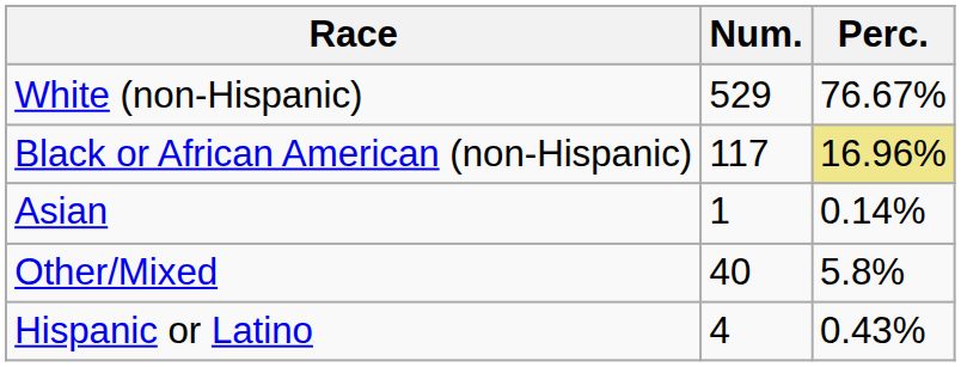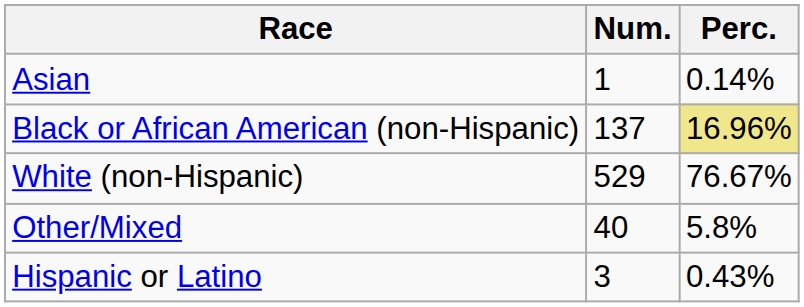 <table class="wikitable">
 <tr>
 <th>Race</th>
 <th>Num.</th>
 <th>Perc.</th>
 </tr>
 <tr>
+<td><a href='#'>Asian</a></td>
+<td>1</td>
+<td>0.14%</td>
+</tr>
+<tr>
+<td><a href='#'>Black or African American</a> (non-Hispanic)</td>
+<td>137</td>
+<td style="background: khaki;">16.96%</td>
+</tr>
+<tr>
 <td><a href='#'>White</a> (non-Hispanic)</td>
 <td>529</td>
 <td>76.67%</td>
-</tr>
-<tr>
-<td><a href='#'>Black or African American</a> (non-Hispanic)</td>
-<td>117</td>
-<td style="background: khaki;">16.96%</td>
-</tr>
-<tr>
-<td><a href='#'>Asian</a></td>
-<td>1</td>
-<td>0.14%</td>
 </tr>
 <tr>
 <td><a href='#'>Other/Mixed</a></td>
 <td>40</td>
 <td>5.8%</td>
 </tr>
 <tr>
 <td><a href='#'>Hispanic</a> or <a href='#'>Latino</a></td>
-<td>4</td>
+<td>3</td>
 <td>0.43%</td>
 </tr>
 </table>
